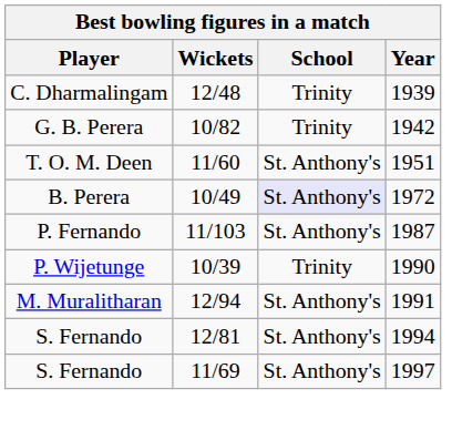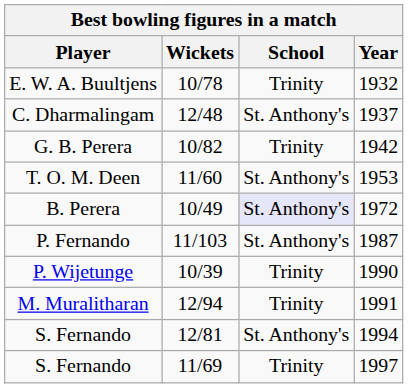 <table class="wikitable sortable sticky-header-multi mw-collapsible" style="font-size:100%; text-align:center">
 <tr>
 <th colspan="4">Best bowling figures in a match</th>
 </tr>
 <tr>
 <th class="unsortable">Player</th>
 <th>Wickets</th>
 <th>School</th>
 <th>Year</th>
 </tr>
 <tr>
+<td>E. W. A. Buultjens</td>
+<td>10/78<br></td>
+<td>Trinity</td>
+<td>1932</td>
+</tr>
+<tr>
 <td>C. Dharmalingam</td>
 <td>12/48<br></td>
-<td>Trinity</td>
-<td>1939</td>
+<td>St. Anthony's</td>
+<td>1937</td>
 </tr>
 <tr>
 <td>G. B. Perera</td>
 <td>10/82<br></td>
 <td>Trinity</td>
 <td>1942</td>
 </tr>
 <tr>
 <td>T. O. M. Deen</td>
 <td>11/60<br></td>
 <td>St. Anthony's</td>
-<td>1951</td>
+<td>1953</td>
 </tr>
 <tr>
 <td>B. Perera</td>
 <td>10/49<br></td>
 <td style="background: lavender;">St. Anthony's</td>
 <td>1972</td>
 </tr>
 <tr>
 <td>P. Fernando</td>
 <td>11/103<br></td>
 <td>St. Anthony's</td>
 <td>1987</td>
 </tr>
 <tr>
 <td><a href='#'>P. Wijetunge</a></td>
 <td>10/39<br></td>
 <td>Trinity</td>
 <td>1990</td>
 </tr>
 <tr>
 <td><a href='#'>M. Muralitharan</a></td>
 <td>12/94<br></td>
-<td>St. Anthony's</td>
+<td>Trinity</td>
 <td>1991</td>
 </tr>
 <tr>
 <td>S. Fernando</td>
 <td>12/81<br></td>
 <td>St. Anthony's</td>
 <td>1994</td>
 </tr>
 <tr>
 <td>S. Fernando</td>
 <td>11/69<br></td>
-<td>St. Anthony's</td>
+<td>Trinity</td>
 <td>1997</td>
 </tr>
 </table>
